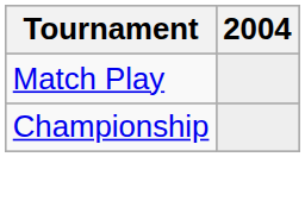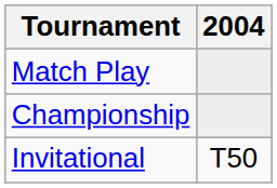 <table class="wikitable" style="text-align:center;">
 <tr>
 <th>Tournament</th>
 <th>2004</th>
 </tr>
 <tr>
 <td align="left"><a href='#'>Match Play</a></td>
 <td style="background:#eeeeee;"></td>
 </tr>
 <tr>
 <td align="left"><a href='#'>Championship</a></td>
 <td style="background:#eeeeee;"></td>
 </tr>
+<tr>
+<td align="left"><a href='#'>Invitational</a></td>
+<td>T50</td>
+</tr>
 </table>
